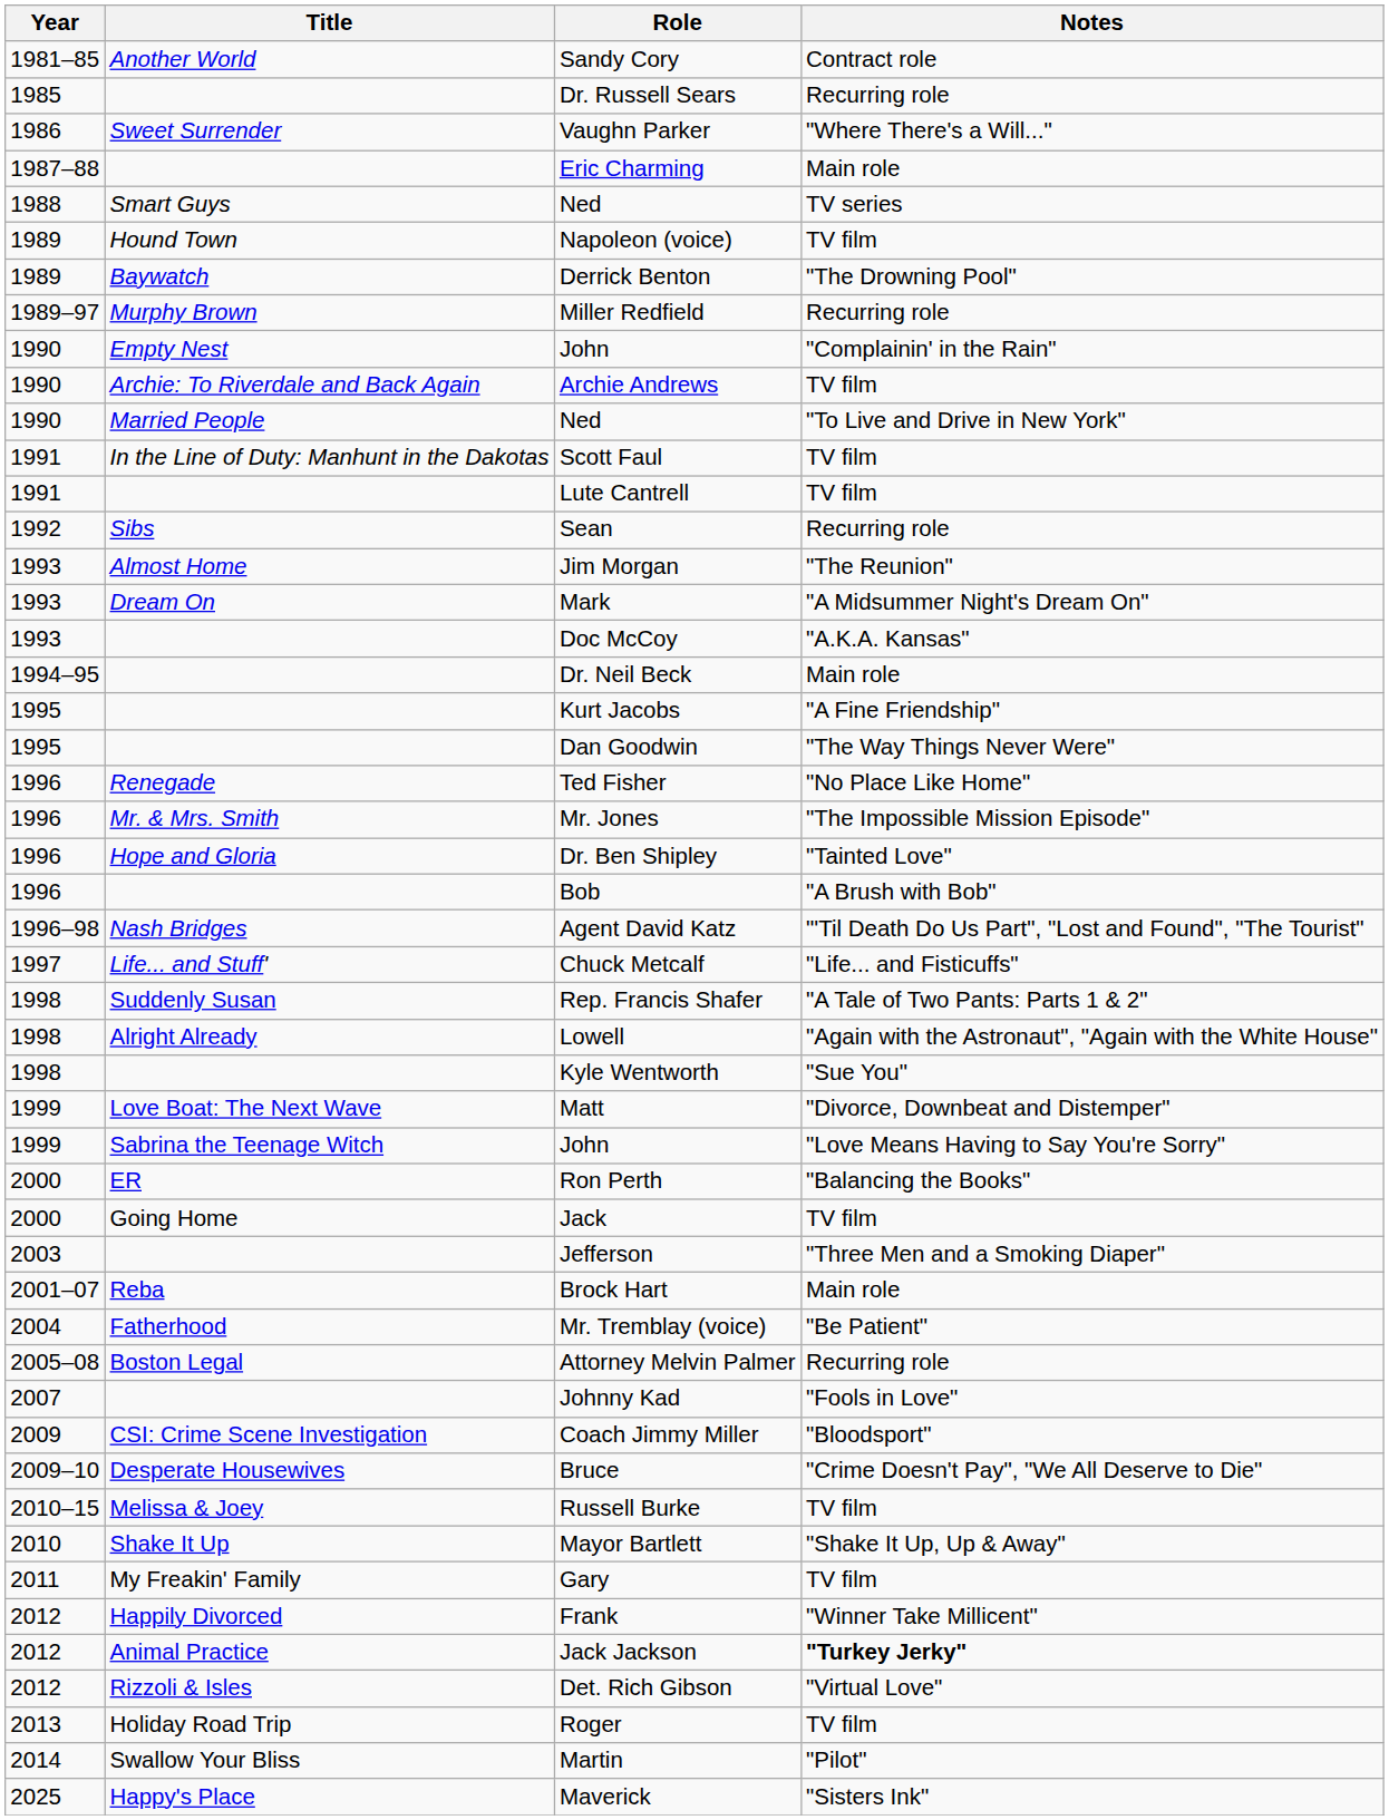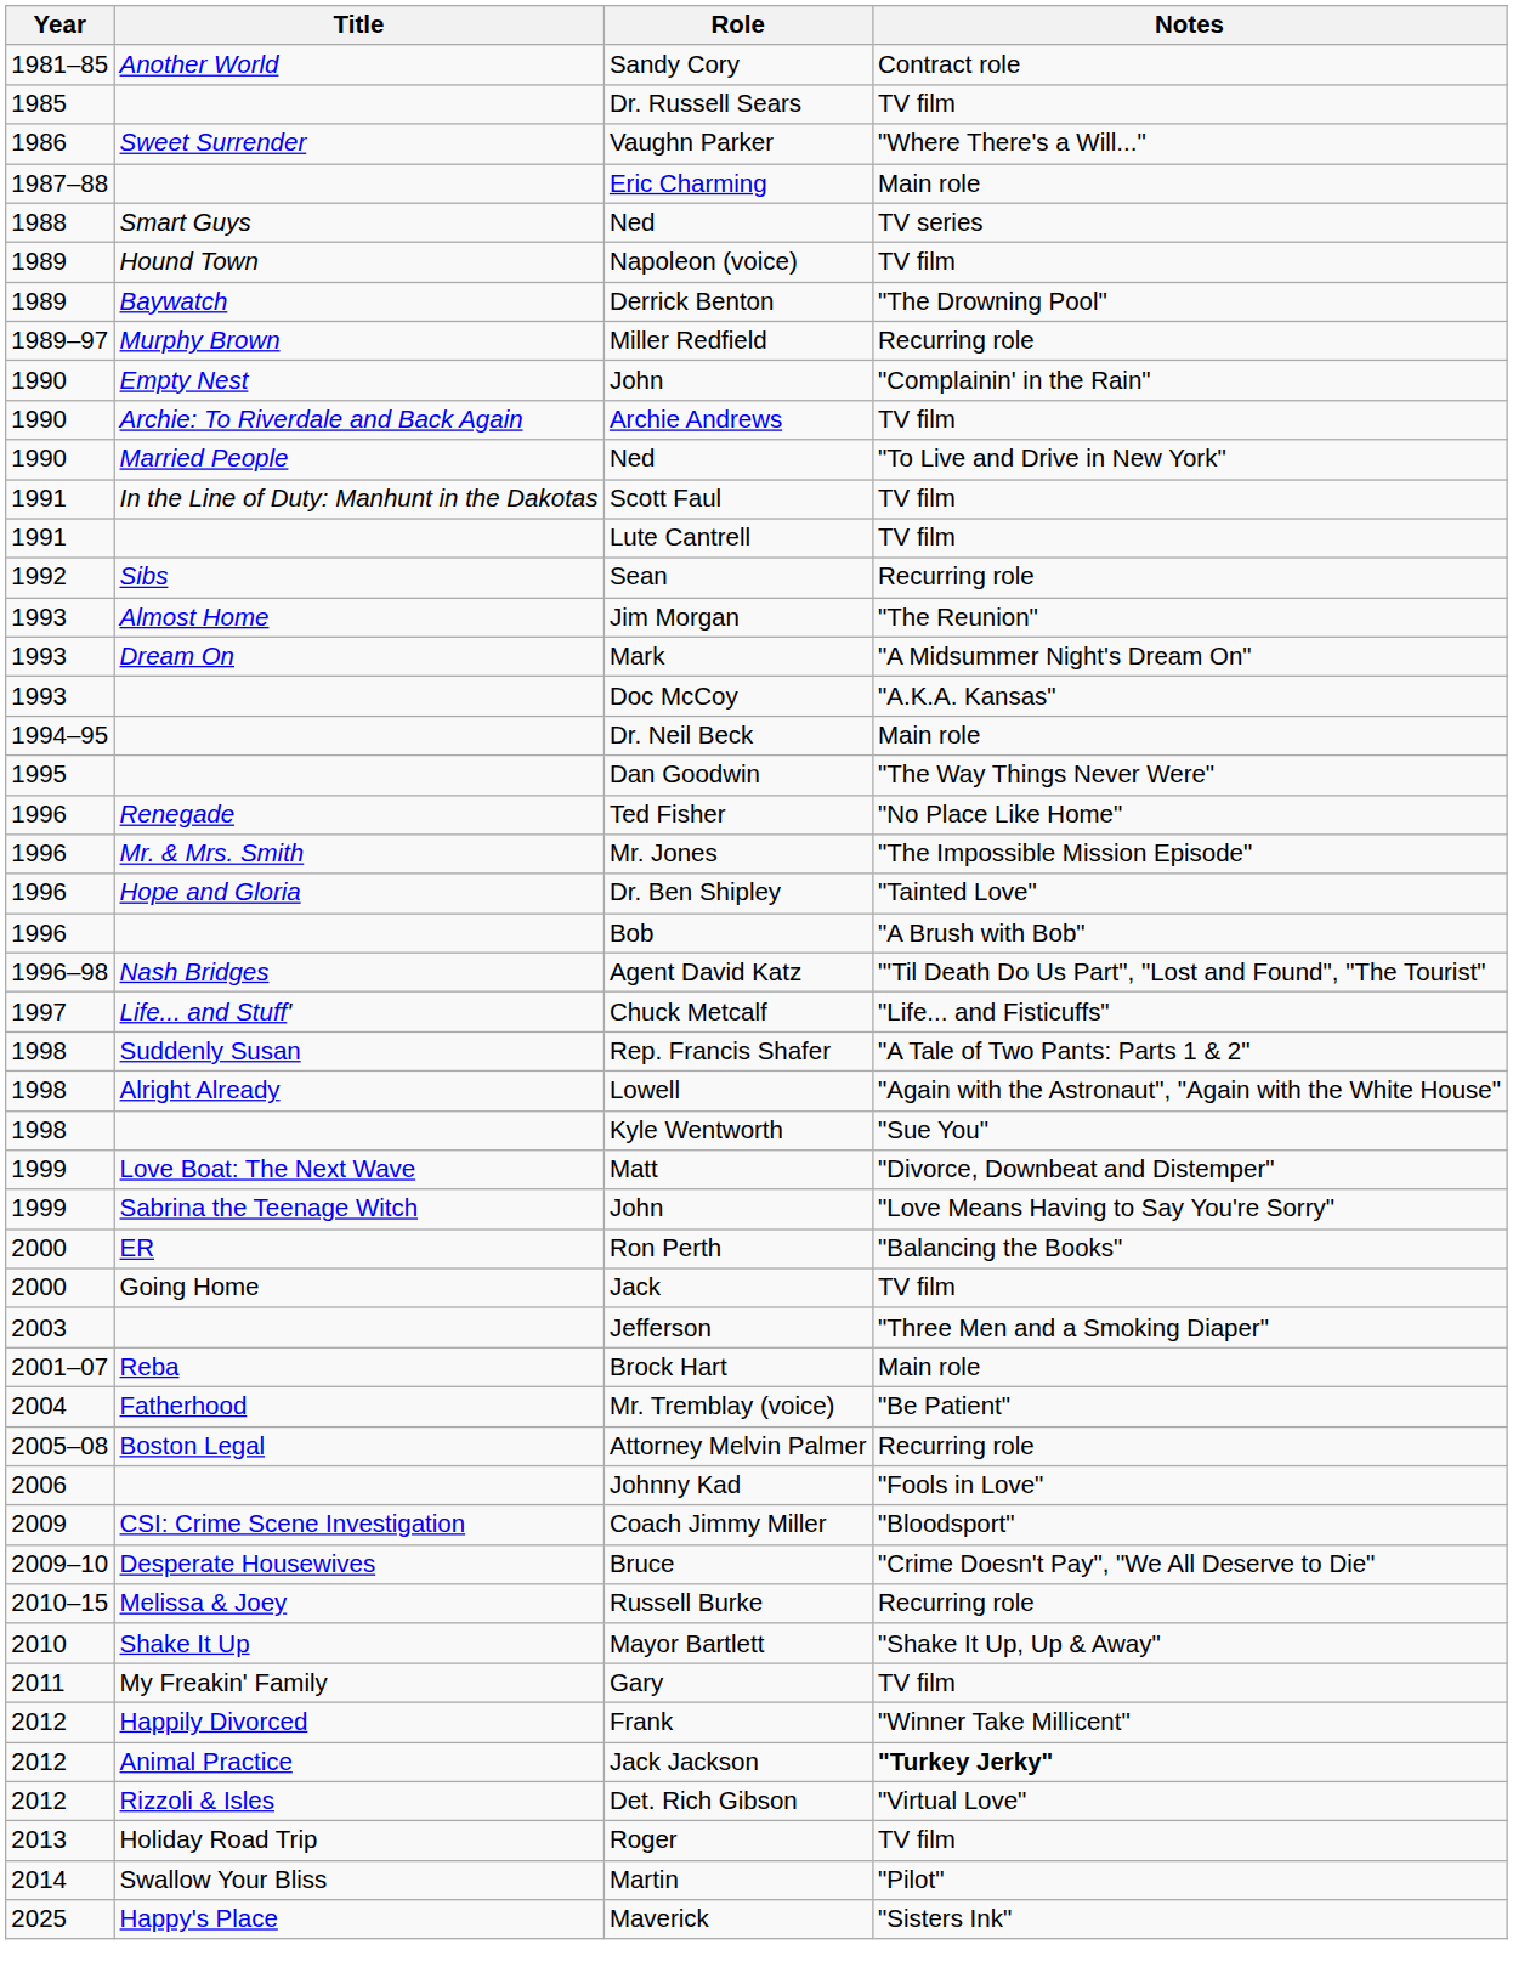 <table class="wikitable sortable">
 <tr>
 <th>Year</th>
 <th>Title</th>
 <th>Role</th>
 <th class="unsortable">Notes</th>
 </tr>
 <tr>
 <td>1981–85</td>
 <td><em><a href='#'>Another World</a></em></td>
 <td>Sandy Cory</td>
 <td>Contract role</td>
 </tr>
 <tr>
 <td>1985</td>
 <td><em></em></td>
 <td>Dr. Russell Sears</td>
-<td>Recurring role</td>
+<td>TV film</td>
 </tr>
 <tr>
 <td>1986</td>
 <td><em><a href='#'>Sweet Surrender</a></em></td>
 <td>Vaughn Parker</td>
 <td>"Where There's a Will..."</td>
 </tr>
 <tr>
 <td>1987–88</td>
 <td><em></em></td>
 <td><a href='#'>Eric Charming</a></td>
 <td>Main role</td>
 </tr>
 <tr>
 <td>1988</td>
 <td><em>Smart Guys</em></td>
 <td>Ned</td>
 <td>TV series</td>
 </tr>
 <tr>
 <td>1989</td>
 <td><em>Hound Town</em></td>
 <td>Napoleon (voice)</td>
 <td>TV film</td>
 </tr>
 <tr>
 <td>1989</td>
 <td><em><a href='#'>Baywatch</a></em></td>
 <td>Derrick Benton</td>
 <td>"The Drowning Pool"</td>
 </tr>
 <tr>
 <td>1989–97</td>
 <td><em><a href='#'>Murphy Brown</a></em></td>
 <td>Miller Redfield</td>
 <td>Recurring role</td>
 </tr>
 <tr>
 <td>1990</td>
 <td><em><a href='#'>Empty Nest</a></em></td>
 <td>John</td>
 <td>"Complainin' in the Rain"</td>
 </tr>
 <tr>
 <td>1990</td>
 <td><em><a href='#'>Archie: To Riverdale and Back Again</a></em></td>
 <td><a href='#'>Archie Andrews</a></td>
 <td>TV film</td>
 </tr>
 <tr>
 <td>1990</td>
 <td><em><a href='#'>Married People</a></em></td>
 <td>Ned</td>
 <td>"To Live and Drive in New York"</td>
 </tr>
 <tr>
 <td>1991</td>
 <td><em>In the Line of Duty: Manhunt in the Dakotas</em></td>
 <td>Scott Faul</td>
 <td>TV film</td>
 </tr>
 <tr>
 <td>1991</td>
 <td><em></em></td>
 <td>Lute Cantrell</td>
 <td>TV film</td>
 </tr>
 <tr>
 <td>1992</td>
 <td><em><a href='#'>Sibs</a></em></td>
 <td>Sean</td>
 <td>Recurring role</td>
 </tr>
 <tr>
 <td>1993</td>
 <td><em><a href='#'>Almost Home</a></em></td>
 <td>Jim Morgan</td>
 <td>"The Reunion"</td>
 </tr>
 <tr>
 <td>1993</td>
 <td><em><a href='#'>Dream On</a></em></td>
 <td>Mark</td>
 <td>"A Midsummer Night's Dream On"</td>
 </tr>
 <tr>
 <td>1993</td>
 <td><em></em></td>
 <td>Doc McCoy</td>
 <td>"A.K.A. Kansas"</td>
 </tr>
 <tr>
 <td>1994–95</td>
 <td><em></em></td>
 <td>Dr. Neil Beck</td>
 <td>Main role</td>
-</tr>
-<tr>
-<td>1995</td>
-<td><em></em></td>
-<td>Kurt Jacobs</td>
-<td>"A Fine Friendship"</td>
 </tr>
 <tr>
 <td>1995</td>
 <td><em></em></td>
 <td>Dan Goodwin</td>
 <td>"The Way Things Never Were"</td>
 </tr>
 <tr>
 <td>1996</td>
 <td><em><a href='#'>Renegade</a></em></td>
 <td>Ted Fisher</td>
 <td>"No Place Like Home"</td>
 </tr>
 <tr>
 <td>1996</td>
 <td><em><a href='#'>Mr. & Mrs. Smith</a></em></td>
 <td>Mr. Jones</td>
 <td>"The Impossible Mission Episode"</td>
 </tr>
 <tr>
 <td>1996</td>
 <td><em><a href='#'>Hope and Gloria</a></em></td>
 <td>Dr. Ben Shipley</td>
 <td>"Tainted Love"</td>
 </tr>
 <tr>
 <td>1996</td>
 <td><em></em></td>
 <td>Bob</td>
 <td>"A Brush with Bob"</td>
 </tr>
 <tr>
 <td>1996–98</td>
 <td><em><a href='#'>Nash Bridges</a></em></td>
 <td>Agent David Katz</td>
 <td>"'Til Death Do Us Part", "Lost and Found", "The Tourist"</td>
 </tr>
 <tr>
 <td>1997</td>
 <td><em><a href='#'>Life... and Stuff</a>'</td>
 <td>Chuck Metcalf</td>
 <td>"Life... and Fisticuffs"</td>
 </tr>
 <tr>
 <td>1998</td>
 <td></em><a href='#'>Suddenly Susan</a><em></td>
 <td>Rep. Francis Shafer</td>
 <td>"A Tale of Two Pants: Parts 1 & 2"</td>
 </tr>
 <tr>
 <td>1998</td>
 <td></em><a href='#'>Alright Already</a><em></td>
 <td>Lowell</td>
 <td>"Again with the Astronaut", "Again with the White House"</td>
 </tr>
 <tr>
 <td>1998</td>
 <td></em><em></td>
 <td>Kyle Wentworth</td>
 <td>"Sue You"</td>
 </tr>
 <tr>
 <td>1999</td>
 <td></em><a href='#'>Love Boat: The Next Wave</a><em></td>
 <td>Matt</td>
 <td>"Divorce, Downbeat and Distemper"</td>
 </tr>
 <tr>
 <td>1999</td>
 <td></em><a href='#'>Sabrina the Teenage Witch</a><em></td>
 <td>John</td>
 <td>"Love Means Having to Say You're Sorry"</td>
 </tr>
 <tr>
 <td>2000</td>
 <td></em><a href='#'>ER</a><em></td>
 <td>Ron Perth</td>
 <td>"Balancing the Books"</td>
 </tr>
 <tr>
 <td>2000</td>
 <td></em>Going Home<em></td>
 <td>Jack</td>
 <td>TV film</td>
 </tr>
 <tr>
 <td>2003</td>
 <td></em><em></td>
 <td>Jefferson</td>
 <td>"Three Men and a Smoking Diaper"</td>
 </tr>
 <tr>
 <td>2001–07</td>
 <td></em><a href='#'>Reba</a><em></td>
 <td>Brock Hart</td>
 <td>Main role</td>
 </tr>
 <tr>
 <td>2004</td>
 <td></em><a href='#'>Fatherhood</a><em></td>
 <td>Mr. Tremblay (voice)</td>
 <td>"Be Patient"</td>
 </tr>
 <tr>
 <td>2005–08</td>
 <td></em><a href='#'>Boston Legal</a><em></td>
 <td>Attorney Melvin Palmer</td>
 <td>Recurring role</td>
 </tr>
 <tr>
-<td>2007</td>
+<td>2006</td>
 <td></em><em></td>
 <td>Johnny Kad</td>
 <td>"Fools in Love"</td>
 </tr>
 <tr>
 <td>2009</td>
 <td></em><a href='#'>CSI: Crime Scene Investigation</a><em></td>
 <td>Coach Jimmy Miller</td>
 <td>"Bloodsport"</td>
 </tr>
 <tr>
 <td>2009–10</td>
 <td></em><a href='#'>Desperate Housewives</a><em></td>
 <td>Bruce</td>
 <td>"Crime Doesn't Pay", "We All Deserve to Die"</td>
 </tr>
 <tr>
 <td>2010–15</td>
 <td></em><a href='#'>Melissa & Joey</a><em></td>
 <td>Russell Burke</td>
-<td>TV film</td>
+<td>Recurring role</td>
 </tr>
 <tr>
 <td>2010</td>
 <td></em><a href='#'>Shake It Up</a><em></td>
 <td>Mayor Bartlett</td>
 <td>"Shake It Up, Up & Away"</td>
 </tr>
 <tr>
 <td>2011</td>
 <td></em>My Freakin' Family<em></td>
 <td>Gary</td>
 <td>TV film</td>
 </tr>
 <tr>
 <td>2012</td>
 <td></em><a href='#'>Happily Divorced</a><em></td>
 <td>Frank</td>
 <td>"Winner Take Millicent"</td>
 </tr>
 <tr>
 <td>2012</td>
 <td></em><a href='#'>Animal Practice</a><em></td>
 <td>Jack Jackson</td>
 <td><strong>"Turkey Jerky"</strong></td>
 </tr>
 <tr>
 <td>2012</td>
 <td></em><a href='#'>Rizzoli & Isles</a><em></td>
 <td>Det. Rich Gibson</td>
 <td>"Virtual Love"</td>
 </tr>
 <tr>
 <td>2013</td>
 <td></em>Holiday Road Trip<em></td>
 <td>Roger</td>
 <td>TV film</td>
 </tr>
 <tr>
 <td>2014</td>
 <td></em>Swallow Your Bliss<em></td>
 <td>Martin</td>
 <td>"Pilot"</td>
 </tr>
 <tr>
 <td>2025</td>
 <td></em><a href='#'>Happy's Place</a><em></td>
 <td>Maverick</td>
 <td>"Sisters Ink"</td>
 </tr>
 </table>
